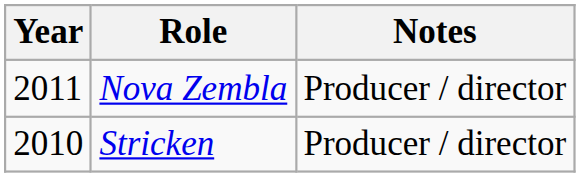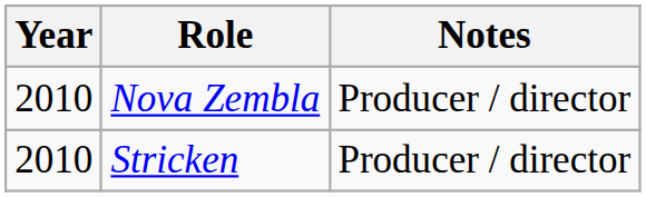 <table class="wikitable sortable">
 <tr>
 <th>Year</th>
 <th>Role</th>
 <th class="unsortable">Notes</th>
 </tr>
 <tr>
-<td>2011</td>
+<td>2010</td>
 <td><em><a href='#'>Nova Zembla</a></em></td>
 <td>Producer / director</td>
 </tr>
 <tr>
 <td>2010</td>
 <td><em><a href='#'>Stricken</a></em></td>
 <td>Producer / director</td>
 </tr>
 </table>
